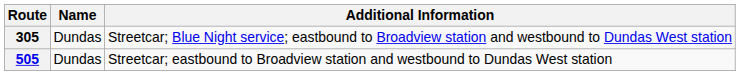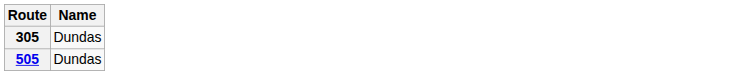 <table class="wikitable">
 <tr>
 <th>Route</th>
 <th>Name</th>
-<th>Additional Information<br></th>
 </tr>
 <tr>
 <th>305</th>
 <td>Dundas</td>
-<td>Streetcar; <a href='#'>Blue Night service</a>; eastbound to <a href='#'>Broadview station</a> and westbound to <a href='#'>Dundas West station</a></td>
 </tr>
 <tr>
 <th><a href='#'>505</a></th>
 <td>Dundas</td>
-<td>Streetcar; eastbound to Broadview station and westbound to Dundas West station</td>
 </tr>
 </table>
